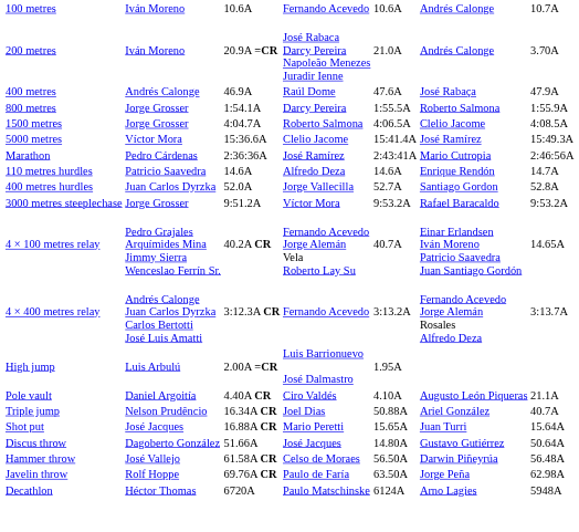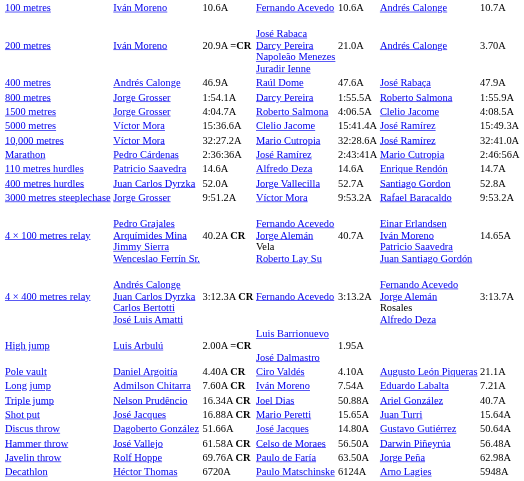 <table>
 <tr>
 <td><a href='#'>100 metres</a></td>
 <td><a href='#'>Iván Moreno</a><br> </td>
 <td>10.6A</td>
 <td><a href='#'>Fernando Acevedo</a><br> </td>
 <td>10.6A</td>
 <td><a href='#'>Andrés Calonge</a><br> </td>
 <td>10.7A</td>
 </tr>
 <tr>
 <td><a href='#'>200 metres</a></td>
 <td><a href='#'>Iván Moreno</a><br> </td>
 <td>20.9A <strong>=CR</strong></td>
 <td><br><a href='#'>José Rabaca</a><br><a href='#'>Darcy Pereira</a><br><a href='#'>Napoleão Menezes</a><br><a href='#'>Juradir Ienne</a></td>
 <td>21.0A</td>
 <td><a href='#'>Andrés Calonge</a><br> </td>
 <td>3.70A</td>
 </tr>
 <tr>
 <td><a href='#'>400 metres</a></td>
 <td><a href='#'>Andrés Calonge</a><br> </td>
 <td>46.9A</td>
 <td><a href='#'>Raúl Dome</a><br> </td>
 <td>47.6A</td>
 <td><a href='#'>José Rabaça</a><br> </td>
 <td>47.9A</td>
 </tr>
 <tr>
 <td><a href='#'>800 metres</a></td>
 <td><a href='#'>Jorge Grosser</a><br> </td>
 <td>1:54.1A</td>
 <td><a href='#'>Darcy Pereira</a><br> </td>
 <td>1:55.5A</td>
 <td><a href='#'>Roberto Salmona</a><br> </td>
 <td>1:55.9A</td>
 </tr>
 <tr>
 <td><a href='#'>1500 metres</a></td>
 <td><a href='#'>Jorge Grosser</a><br> </td>
 <td>4:04.7A</td>
 <td><a href='#'>Roberto Salmona</a><br> </td>
 <td>4:06.5A</td>
 <td><a href='#'>Clelio Jacome</a><br> </td>
 <td>4:08.5A</td>
 </tr>
 <tr>
 <td><a href='#'>5000 metres</a></td>
 <td><a href='#'>Víctor Mora</a><br> </td>
 <td>15:36.6A</td>
 <td><a href='#'>Clelio Jacome</a><br> </td>
 <td>15:41.4A</td>
 <td><a href='#'>José Ramírez</a><br> </td>
 <td>15:49.3A</td>
+</tr>
+<tr>
+<td><a href='#'>10,000 metres</a></td>
+<td><a href='#'>Víctor Mora</a><br> </td>
+<td>32:27.2A</td>
+<td><a href='#'>Mario Cutropia</a><br> </td>
+<td>32:28.6A</td>
+<td><a href='#'>José Ramírez</a><br> </td>
+<td>32:41.0A</td>
 </tr>
 <tr>
 <td><a href='#'>Marathon</a></td>
 <td><a href='#'>Pedro Cárdenas</a><br> </td>
 <td>2:36:36A</td>
 <td><a href='#'>José Ramírez</a><br> </td>
 <td>2:43:41A</td>
 <td><a href='#'>Mario Cutropia</a><br> </td>
 <td>2:46:56A</td>
 </tr>
 <tr>
 <td><a href='#'>110 metres hurdles</a></td>
 <td><a href='#'>Patricio Saavedra</a><br> </td>
 <td>14.6A</td>
 <td><a href='#'>Alfredo Deza</a><br> </td>
 <td>14.6A</td>
 <td><a href='#'>Enrique Rendón</a><br> </td>
 <td>14.7A</td>
 </tr>
 <tr>
 <td><a href='#'>400 metres hurdles</a></td>
 <td><a href='#'>Juan Carlos Dyrzka</a><br> </td>
 <td>52.0A</td>
 <td><a href='#'>Jorge Vallecilla</a><br> </td>
 <td>52.7A</td>
 <td><a href='#'>Santiago Gordon</a><br> </td>
 <td>52.8A</td>
 </tr>
 <tr>
 <td><a href='#'>3000 metres steeplechase</a></td>
 <td><a href='#'>Jorge Grosser</a><br> </td>
 <td>9:51.2A</td>
 <td><a href='#'>Víctor Mora</a><br> </td>
 <td>9:53.2A</td>
 <td><a href='#'>Rafael Baracaldo</a><br> </td>
 <td>9:53.2A</td>
 </tr>
 <tr>
 <td><a href='#'>4 × 100 metres relay</a></td>
 <td><br><a href='#'>Pedro Grajales</a><br><a href='#'>Arquímides Mina</a><br><a href='#'>Jimmy Sierra</a><br><a href='#'>Wenceslao Ferrín Sr.</a></td>
 <td>40.2A <strong>CR</strong></td>
 <td><br><a href='#'>Fernando Acevedo</a><br><a href='#'>Jorge Alemán</a><br>Vela<br><a href='#'>Roberto Lay Su</a></td>
 <td>40.7A</td>
 <td><br><a href='#'>Einar Erlandsen</a><br><a href='#'>Iván Moreno</a><br><a href='#'>Patricio Saavedra</a><br><a href='#'>Juan Santiago Gordón</a></td>
 <td>14.65A</td>
 </tr>
 <tr>
 <td><a href='#'>4 × 400 metres relay</a></td>
 <td><br><a href='#'>Andrés Calonge</a><br><a href='#'>Juan Carlos Dyrzka</a><br><a href='#'>Carlos Bertotti</a><br><a href='#'>José Luis Amatti</a></td>
 <td>3:12.3A <strong>CR</strong></td>
 <td><a href='#'>Fernando Acevedo</a><br> </td>
 <td>3:13.2A</td>
 <td><br><a href='#'>Fernando Acevedo</a><br><a href='#'>Jorge Alemán</a><br>Rosales<br><a href='#'>Alfredo Deza</a></td>
 <td>3:13.7A</td>
 </tr>
 <tr>
 <td><a href='#'>High jump</a></td>
 <td><a href='#'>Luis Arbulú</a><br> </td>
 <td>2.00A <strong>=CR</strong></td>
 <td><a href='#'>Luis Barrionuevo</a> <br> <br> <a href='#'>José Dalmastro</a><br> </td>
 <td>1.95A</td>
 <td></td>
 <td></td>
 </tr>
 <tr>
 <td><a href='#'>Pole vault</a></td>
 <td><a href='#'>Daniel Argoitía</a><br> </td>
 <td>4.40A <strong>CR</strong></td>
 <td><a href='#'>Ciro Valdés</a><br> </td>
 <td>4.10A</td>
 <td><a href='#'>Augusto León Piqueras</a><br> </td>
 <td>21.1A</td>
 </tr>
 <tr>
+<td><a href='#'>Long jump</a></td>
+<td><a href='#'>Admilson Chitarra</a><br> </td>
+<td>7.60A <strong>CR</strong></td>
+<td><a href='#'>Iván Moreno</a><br> </td>
+<td>7.54A</td>
+<td><a href='#'>Eduardo Labalta</a><br> </td>
+<td>7.21A</td>
+</tr>
+<tr>
 <td><a href='#'>Triple jump</a></td>
 <td><a href='#'>Nelson Prudêncio</a><br> </td>
 <td>16.34A <strong>CR</strong></td>
 <td><a href='#'>Joel Dias</a><br> </td>
 <td>50.88A</td>
 <td><a href='#'>Ariel González</a><br> </td>
 <td>40.7A</td>
 </tr>
 <tr>
 <td><a href='#'>Shot put</a></td>
 <td><a href='#'>José Jacques</a><br> </td>
 <td>16.88A <strong>CR</strong></td>
 <td><a href='#'>Mario Peretti</a><br> </td>
 <td>15.65A</td>
 <td><a href='#'>Juan Turri</a><br> </td>
 <td>15.64A</td>
 </tr>
 <tr>
 <td><a href='#'>Discus throw</a></td>
 <td><a href='#'>Dagoberto González</a><br> </td>
 <td>51.66A</td>
 <td><a href='#'>José Jacques</a><br> </td>
 <td>14.80A</td>
 <td><a href='#'>Gustavo Gutiérrez</a><br> </td>
 <td>50.64A</td>
 </tr>
 <tr>
 <td><a href='#'>Hammer throw</a></td>
 <td><a href='#'>José Vallejo</a><br> </td>
 <td>61.58A <strong>CR</strong></td>
 <td><a href='#'>Celso de Moraes</a><br> </td>
 <td>56.50A</td>
 <td><a href='#'>Darwin Piñeyrúa</a><br> </td>
 <td>56.48A</td>
 </tr>
 <tr>
 <td><a href='#'>Javelin throw</a></td>
 <td><a href='#'>Rolf Hoppe</a><br> </td>
 <td>69.76A <strong>CR</strong></td>
 <td><a href='#'>Paulo de Faría</a><br> </td>
 <td>63.50A</td>
 <td><a href='#'>Jorge Peña</a><br> </td>
 <td>62.98A</td>
 </tr>
 <tr>
 <td><a href='#'>Decathlon</a></td>
 <td><a href='#'>Héctor Thomas</a><br> </td>
 <td>6720A</td>
 <td><a href='#'>Paulo Matschinske</a><br> </td>
 <td>6124A</td>
 <td><a href='#'>Arno Lagies</a><br> </td>
 <td>5948A</td>
 </tr>
 </table>
